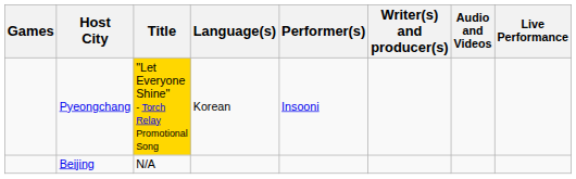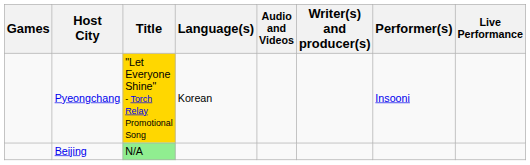 <table class="wikitable sortable">
 <tr>
 <th><big>Games</big></th>
 <th><big>Host <br>City</big></th>
 <th><big>Title</big></th>
 <th><big>Language(s)</big></th>
+<th>Audio and Videos</th>
+<th width=300><big>Writer(s) and producer(s)</big></th>
 <th width=300><big>Performer(s)</big></th>
-<th width=300><big>Writer(s) and producer(s)</big></th>
-<th>Audio and Videos</th>
 <th>Live Performance</th>
 </tr>
 <tr>
 <td></td>
 <td><a href='#'>Pyeongchang</a></td>
 <td style="background: gold;">"Let Everyone Shine"<br><small>- <a href='#'>Torch Relay</a> Promotional Song</small></td>
 <td>Korean</td>
-<td><a href='#'>Insooni</a></td>
 <td></td>
 <td></td>
+<td><a href='#'>Insooni</a></td>
 <td></td>
 </tr>
 <tr>
 <td></td>
 <td><a href='#'>Beijing</a></td>
-<td>N/A</td>
+<td style="background: lightgreen;">N/A</td>
 <td></td>
 <td></td>
 <td></td>
 <td></td>
 <td></td>
 </tr>
 </table>
